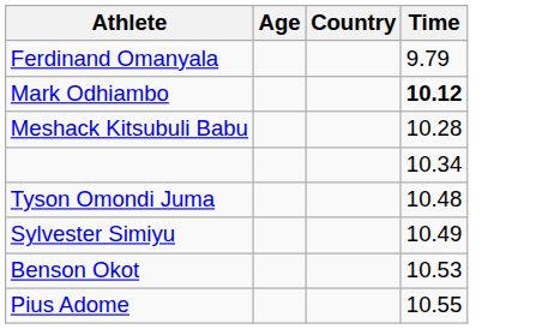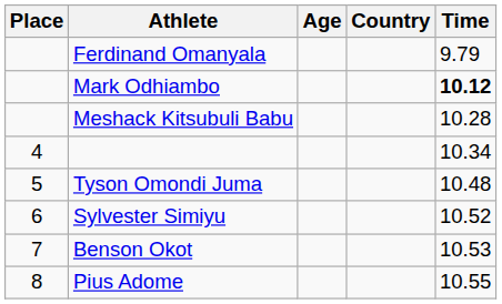 <table class="wikitable mw-datatable sortable">
 <tr>
+<th>Place</th>
 <th>Athlete</th>
 <th>Age</th>
 <th>Country</th>
 <th>Time</th>
 </tr>
 <tr>
+<td align=center></td>
 <td><a href='#'>Ferdinand Omanyala</a></td>
 <td></td>
 <td></td>
 <td>9.79</td>
 </tr>
 <tr>
+<td align=center></td>
 <td><a href='#'>Mark Odhiambo</a></td>
 <td></td>
 <td></td>
 <td><strong>10.12</strong></td>
 </tr>
 <tr>
+<td align=center></td>
 <td><a href='#'>Meshack Kitsubuli Babu</a></td>
 <td></td>
 <td></td>
 <td>10.28</td>
 </tr>
 <tr>
+<td align=center>4</td>
 <td></td>
 <td></td>
 <td></td>
 <td>10.34</td>
 </tr>
 <tr>
+<td align=center>5</td>
 <td><a href='#'>Tyson Omondi Juma</a></td>
 <td></td>
 <td></td>
 <td>10.48</td>
 </tr>
 <tr>
+<td align=center>6</td>
 <td><a href='#'>Sylvester Simiyu</a></td>
 <td></td>
 <td></td>
-<td>10.49</td>
+<td>10.52</td>
 </tr>
 <tr>
+<td align=center>7</td>
 <td><a href='#'>Benson Okot</a></td>
 <td></td>
 <td></td>
 <td>10.53</td>
 </tr>
 <tr>
+<td align=center>8</td>
 <td><a href='#'>Pius Adome</a></td>
 <td></td>
 <td></td>
 <td>10.55</td>
 </tr>
 </table>
